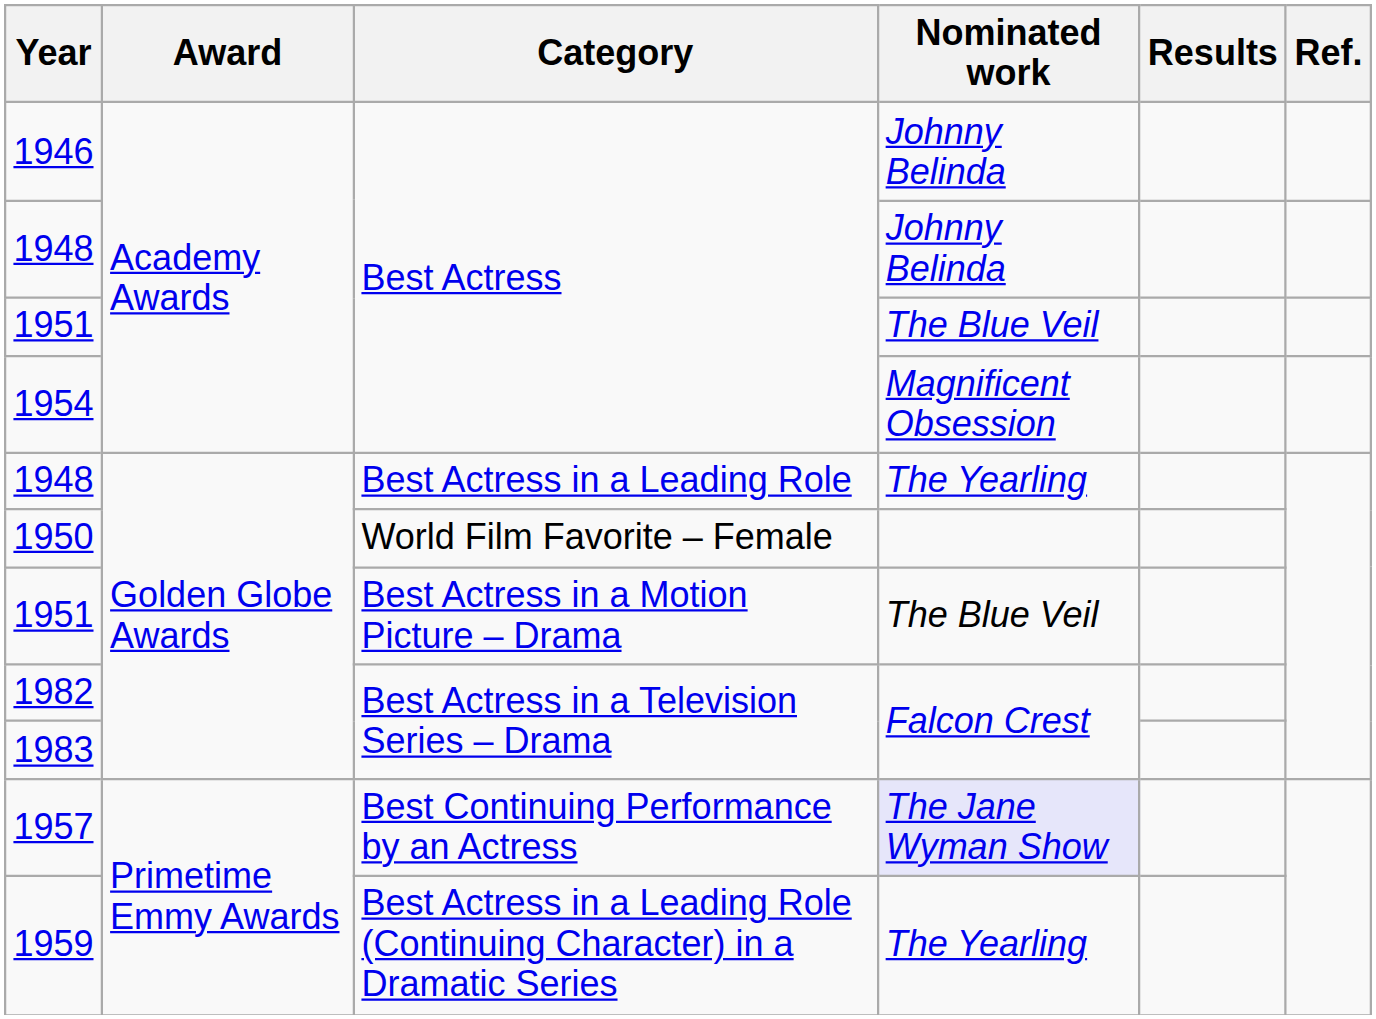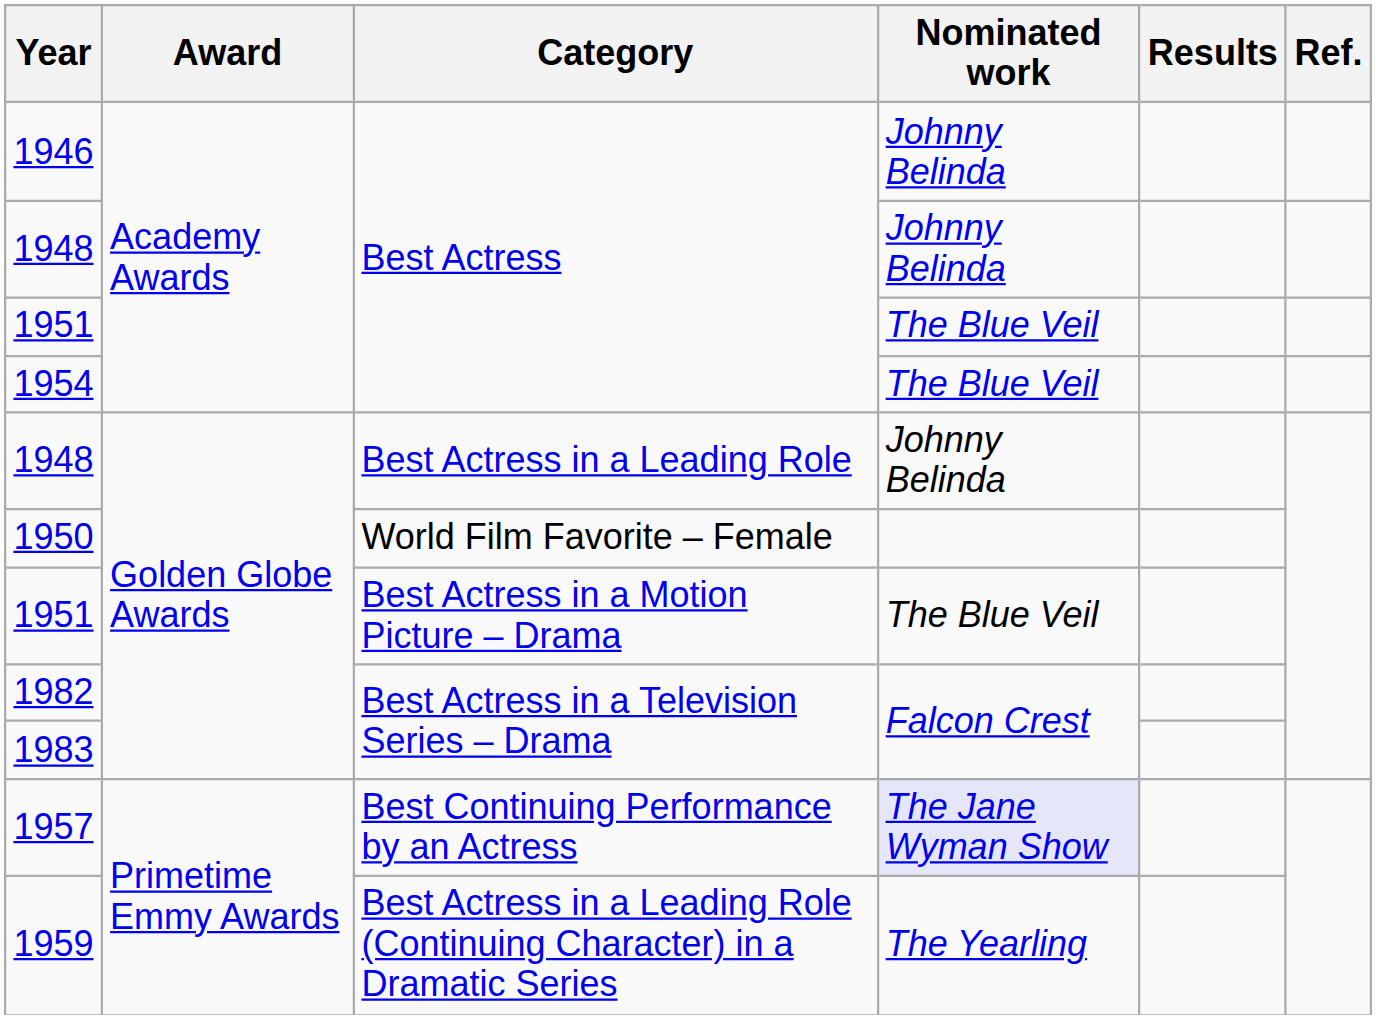 <table class="wikitable">
 <tr>
 <th>Year</th>
 <th>Award</th>
 <th>Category</th>
 <th>Nominated work</th>
 <th>Results</th>
 <th>Ref.</th>
 </tr>
 <tr>
 <td><a href='#'>1946</a></td>
 <td rowspan="4"><a href='#'>Academy Awards</a></td>
 <td rowspan="4"><a href='#'>Best Actress</a></td>
 <td><em><a href='#'>Johnny Belinda</a></em></td>
 <td></td>
 <td align="center"></td>
 </tr>
 <tr>
 <td><a href='#'>1948</a></td>
 <td><em><a href='#'>Johnny Belinda</a></em></td>
 <td></td>
 <td align="center"></td>
 </tr>
 <tr>
 <td><a href='#'>1951</a></td>
 <td><em><a href='#'>The Blue Veil</a></em></td>
 <td></td>
 <td align="center"></td>
 </tr>
 <tr>
 <td><a href='#'>1954</a></td>
-<td><em><a href='#'>Magnificent Obsession</a></em></td>
+<td><em><a href='#'>The Blue Veil</a></em></td>
 <td></td>
 <td align="center"></td>
 </tr>
 <tr>
 <td><a href='#'>1948</a></td>
 <td rowspan="5"><a href='#'>Golden Globe Awards</a></td>
 <td><a href='#'>Best Actress in a Leading Role</a></td>
-<td><em><a href='#'>The Yearling</a></em></td>
+<td><em>Johnny Belinda</em></td>
 <td></td>
 <td align="center" rowspan="5"></td>
 </tr>
 <tr>
 <td><a href='#'>1950</a></td>
 <td>World Film Favorite – Female</td>
 <td></td>
 <td></td>
 </tr>
 <tr>
 <td><a href='#'>1951</a></td>
 <td><a href='#'>Best Actress in a Motion Picture – Drama</a></td>
 <td><em>The Blue Veil</em></td>
 <td></td>
 </tr>
 <tr>
 <td><a href='#'>1982</a></td>
 <td rowspan="2"><a href='#'>Best Actress in a Television Series – Drama</a></td>
 <td rowspan="2"><em><a href='#'>Falcon Crest</a></em></td>
 <td></td>
 </tr>
 <tr>
 <td><a href='#'>1983</a></td>
 <td></td>
 </tr>
 <tr>
 <td><a href='#'>1957</a></td>
 <td rowspan="2"><a href='#'>Primetime Emmy Awards</a></td>
 <td><a href='#'>Best Continuing Performance by an Actress</a></td>
 <td style="background: lavender;"><em><a href='#'>The Jane Wyman Show</a></em></td>
 <td></td>
 <td align="center" rowspan="2"></td>
 </tr>
 <tr>
 <td><a href='#'>1959</a></td>
 <td><a href='#'>Best Actress in a Leading Role (Continuing Character) in a Dramatic Series</a></td>
 <td><em><a href='#'>The Yearling</a></em></td>
 <td></td>
 </tr>
 </table>
